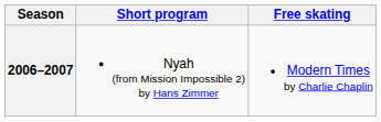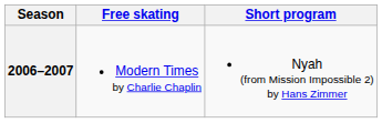 <table class="wikitable" style="text-align:center">
 <tr>
 <th>Season</th>
+<th><a href='#'>Free skating</a></th>
 <th><a href='#'>Short program</a></th>
-<th><a href='#'>Free skating</a></th>
 </tr>
 <tr>
 <th>2006–2007 <br> </th>
+<td><br><ul><li><a href='#'>Modern Times</a> <br><small> by <a href='#'>Charlie Chaplin</a> </small></li></ul></td>
 <td><br><ul><li>Nyah <br><small> (from Mission Impossible 2) <br> by <a href='#'>Hans Zimmer</a> </small></li></ul></td>
-<td><br><ul><li><a href='#'>Modern Times</a> <br><small> by <a href='#'>Charlie Chaplin</a> </small></li></ul></td>
 </tr>
 </table>
